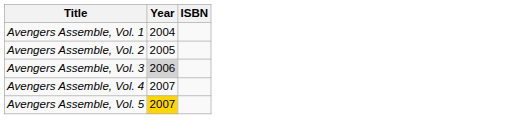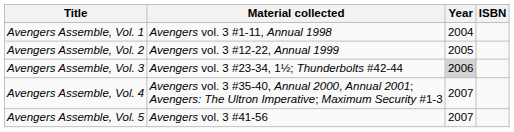 <table class="wikitable sortable">
 <tr>
 <th>Title</th>
+<th>Material collected</th>
 <th>Year</th>
 <th>ISBN</th>
 </tr>
 <tr>
 <td><em>Avengers Assemble, Vol. 1</em></td>
+<td><em>Avengers</em> vol. 3 #1-11, <em>Annual 1998</em></td>
 <td>2004</td>
 <td></td>
 </tr>
 <tr>
 <td><em>Avengers Assemble, Vol. 2</em></td>
+<td><em>Avengers</em> vol. 3 #12-22, <em>Annual 1999</em></td>
 <td>2005</td>
 <td></td>
 </tr>
 <tr>
 <td><em>Avengers Assemble, Vol. 3</em></td>
+<td><em>Avengers</em> vol. 3 #23-34, 1½; <em>Thunderbolts</em> #42-44</td>
 <td style="background: lightgrey;">2006</td>
 <td></td>
 </tr>
 <tr>
 <td><em>Avengers Assemble, Vol. 4</em></td>
+<td><em>Avengers</em> vol. 3 #35-40, <em>Annual 2000</em>, <em>Annual 2001</em>;<br> <em>Avengers: The Ultron Imperative</em>; <em>Maximum Security</em> #1-3</td>
 <td>2007</td>
 <td></td>
 </tr>
 <tr>
 <td><em>Avengers Assemble, Vol. 5</em></td>
-<td style="background: gold;">2007</td>
+<td><em>Avengers</em> vol. 3 #41-56</td>
+<td>2007</td>
 <td></td>
 </tr>
 </table>
